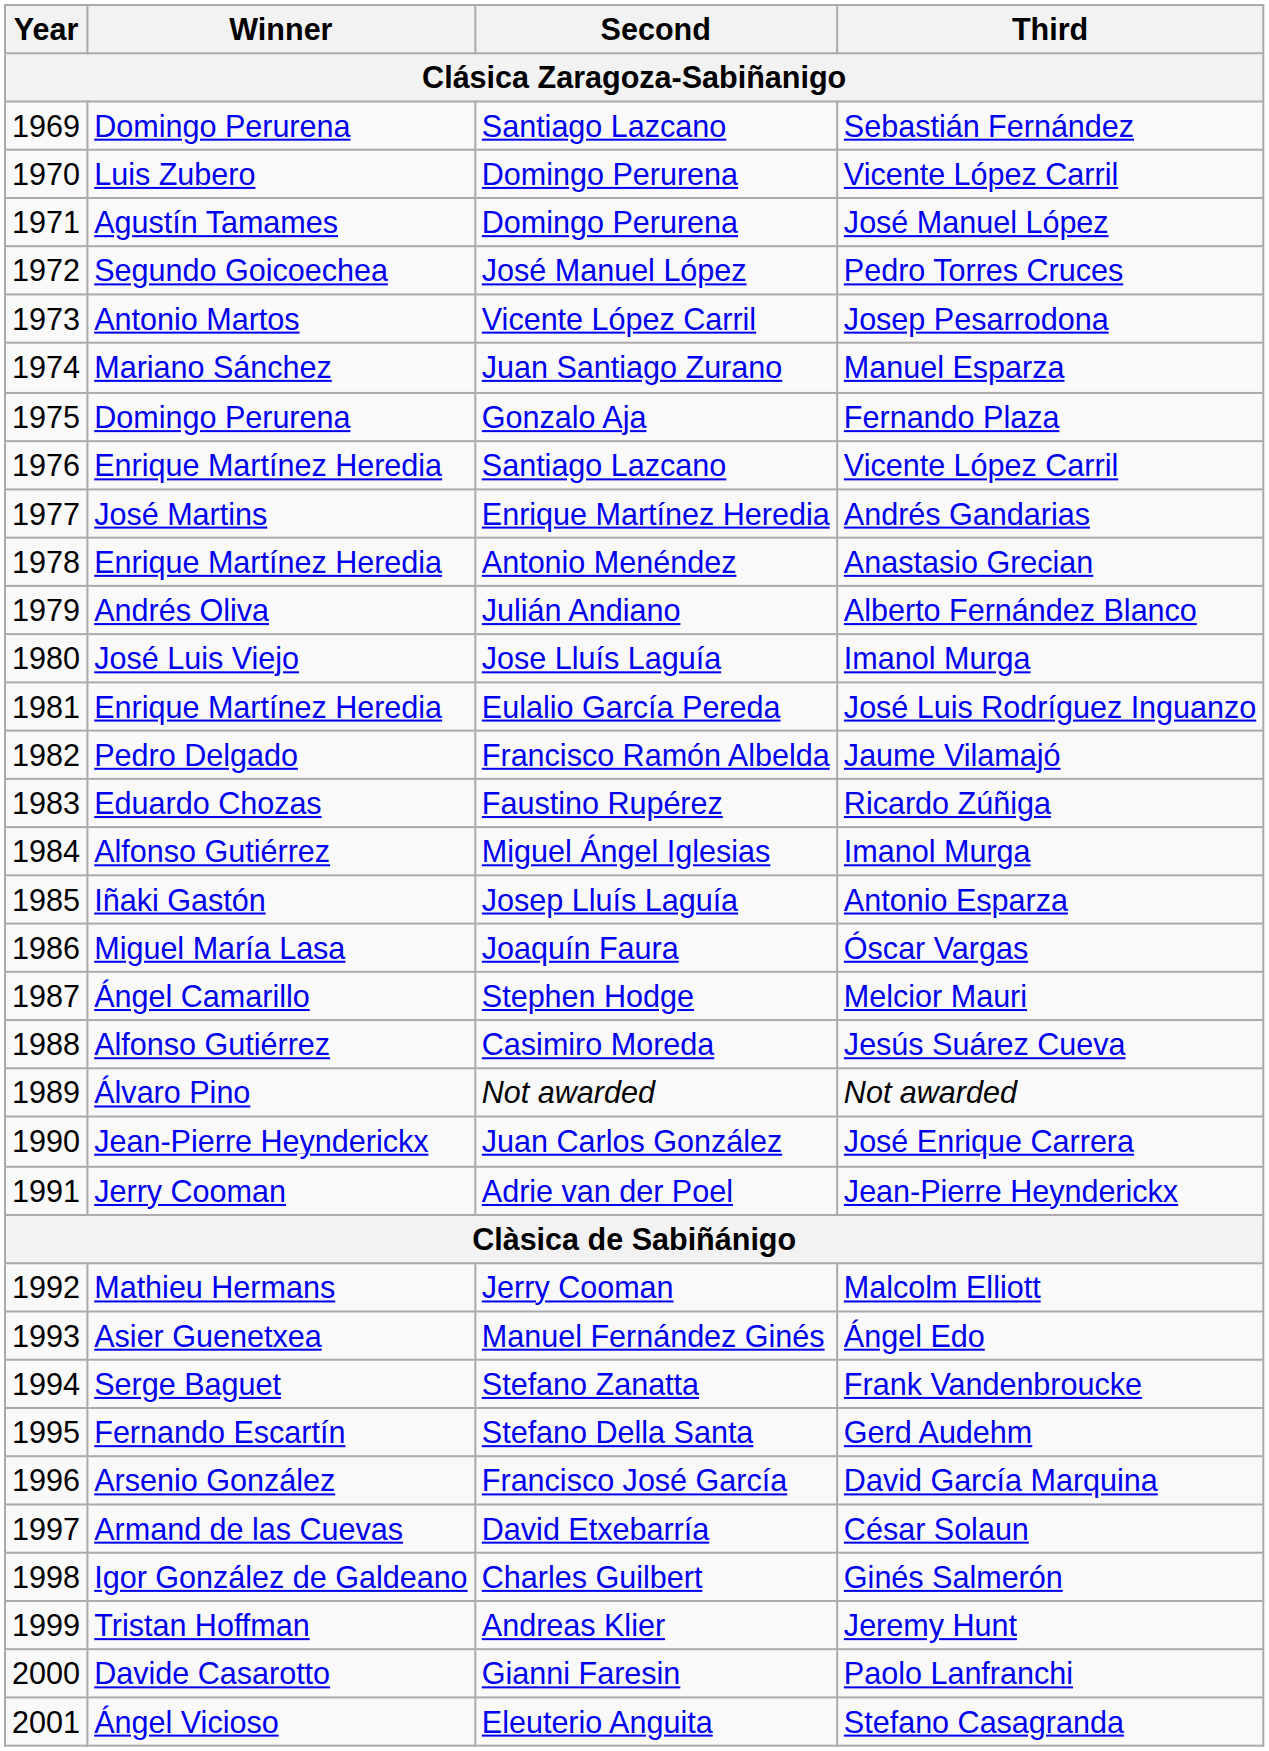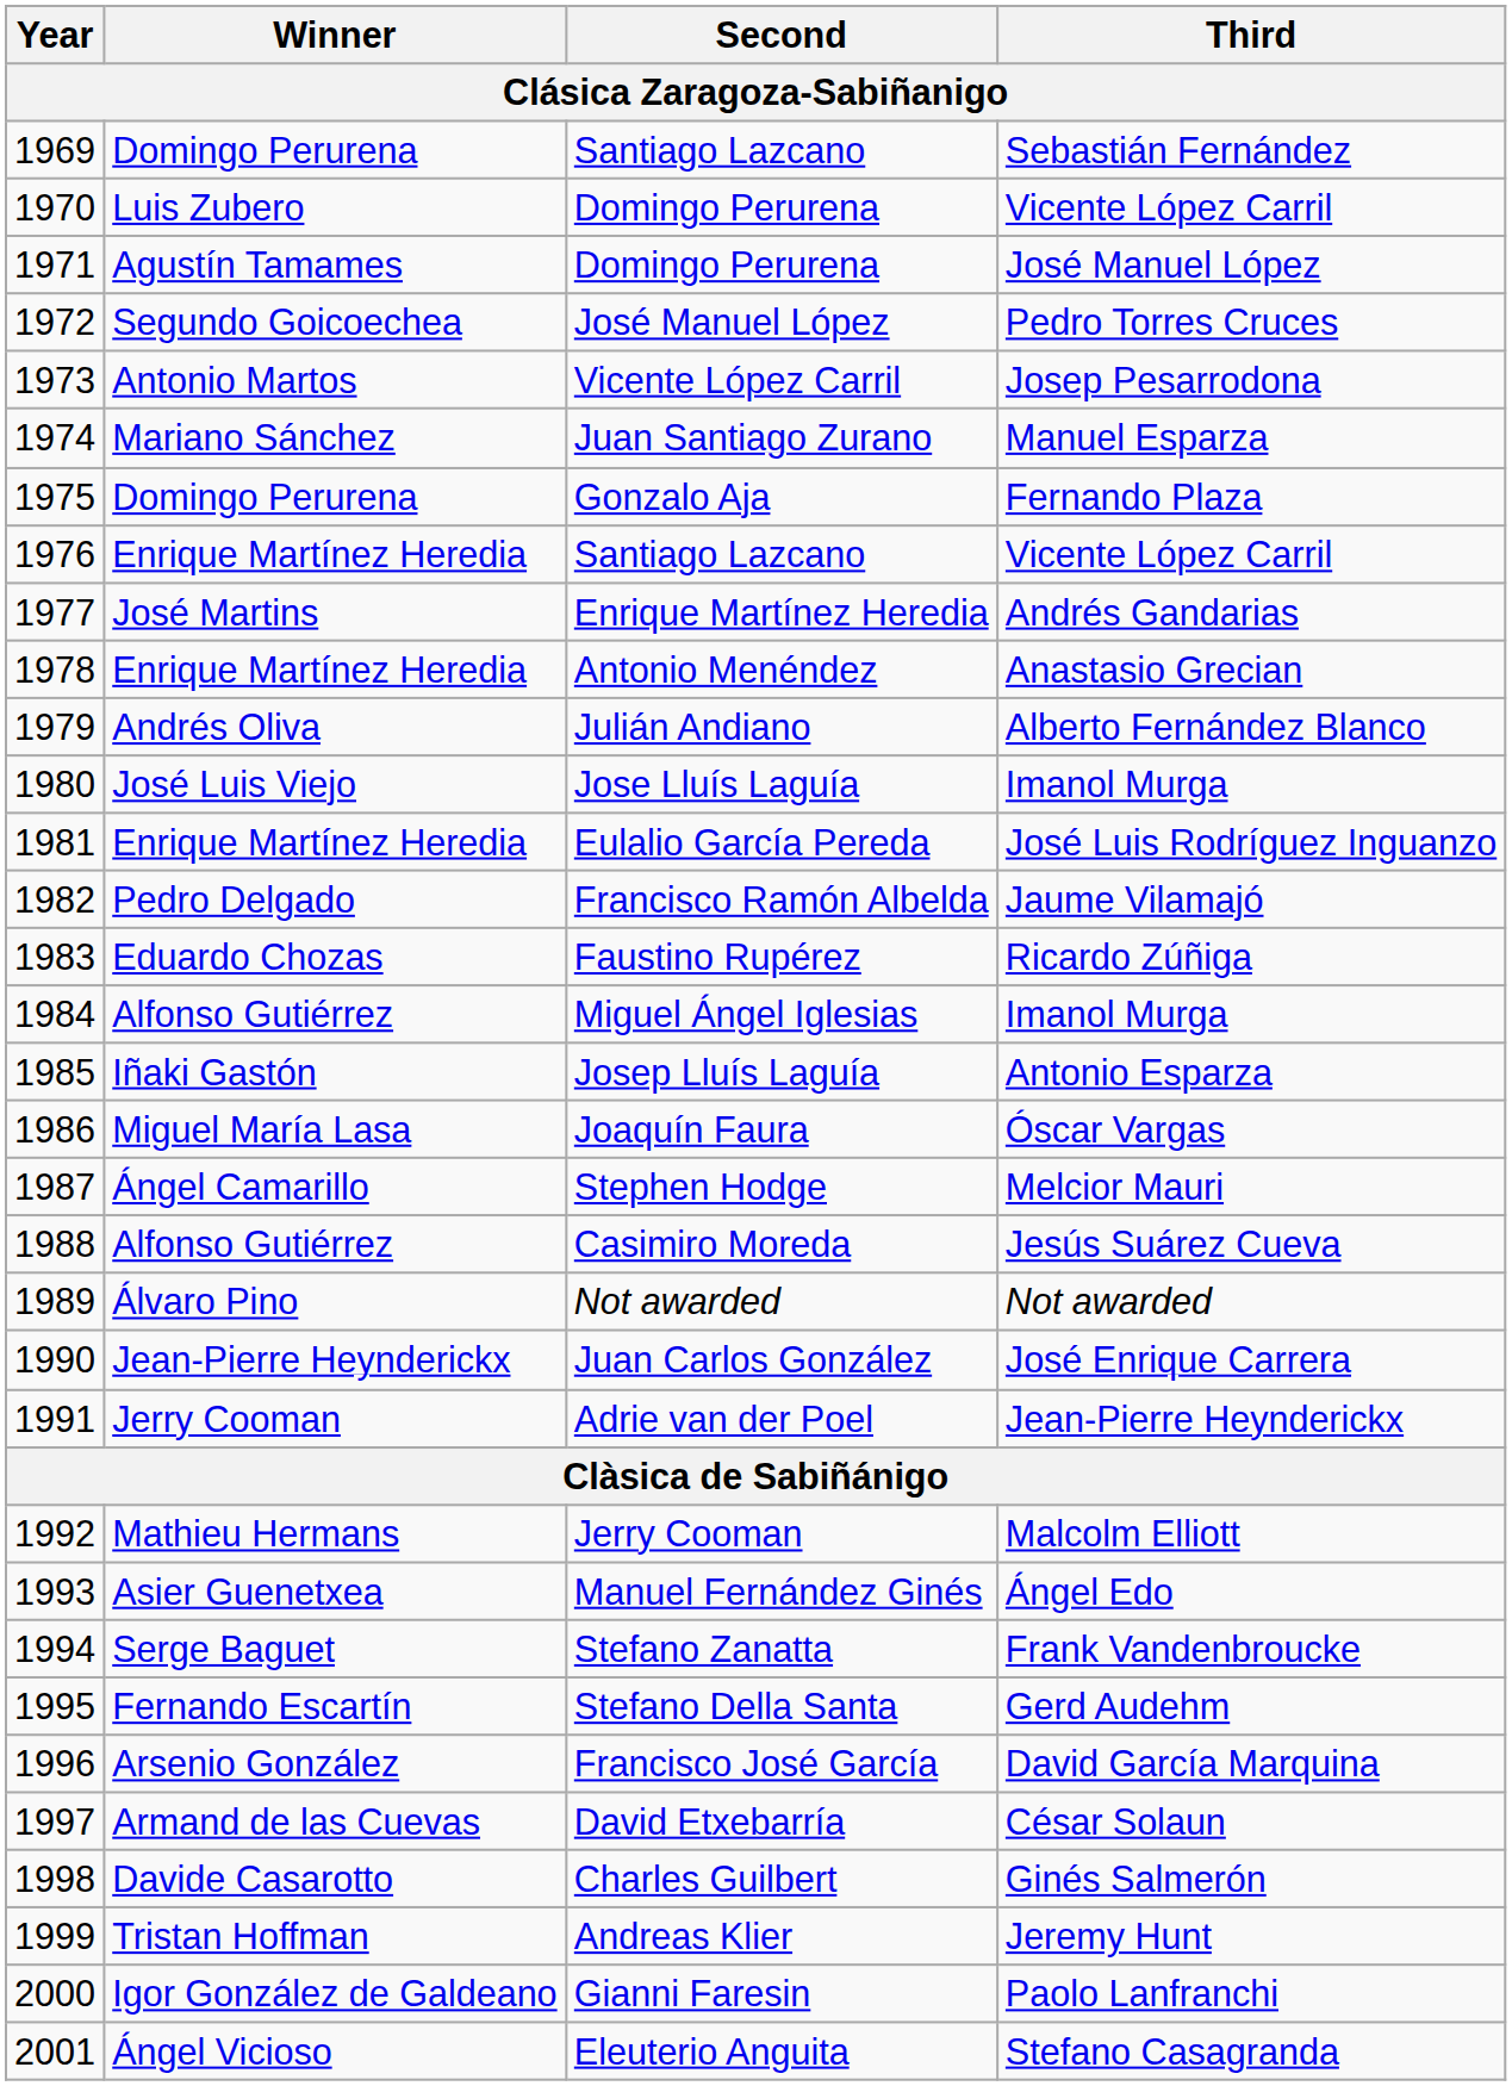 <table class="wikitable sortable" style="font-size:95%">
 <tr>
 <th>Year</th>
 <th>Winner</th>
 <th>Second</th>
 <th>Third</th>
 </tr>
 <tr>
 <th colspan=4; align=center>Clásica Zaragoza-Sabiñanigo</th>
 </tr>
 <tr>
 <td>1969</td>
 <td> <a href='#'>Domingo Perurena</a></td>
 <td> <a href='#'>Santiago Lazcano</a></td>
 <td> <a href='#'>Sebastián Fernández</a></td>
 </tr>
 <tr>
 <td>1970</td>
 <td> <a href='#'>Luis Zubero</a></td>
 <td> <a href='#'>Domingo Perurena</a></td>
 <td> <a href='#'>Vicente López Carril</a></td>
 </tr>
 <tr>
 <td>1971</td>
 <td> <a href='#'>Agustín Tamames</a></td>
 <td> <a href='#'>Domingo Perurena</a></td>
 <td> <a href='#'>José Manuel López</a></td>
 </tr>
 <tr>
 <td>1972</td>
 <td> <a href='#'>Segundo Goicoechea</a></td>
 <td> <a href='#'>José Manuel López</a></td>
 <td> <a href='#'>Pedro Torres Cruces</a></td>
 </tr>
 <tr>
 <td>1973</td>
 <td> <a href='#'>Antonio Martos</a></td>
 <td> <a href='#'>Vicente López Carril</a></td>
 <td> <a href='#'>Josep Pesarrodona</a></td>
 </tr>
 <tr>
 <td>1974</td>
 <td> <a href='#'>Mariano Sánchez</a></td>
 <td> <a href='#'>Juan Santiago Zurano</a></td>
 <td> <a href='#'>Manuel Esparza</a></td>
 </tr>
 <tr>
 <td>1975</td>
 <td> <a href='#'>Domingo Perurena</a></td>
 <td> <a href='#'>Gonzalo Aja</a></td>
 <td> <a href='#'>Fernando Plaza</a></td>
 </tr>
 <tr>
 <td>1976</td>
 <td> <a href='#'>Enrique Martínez Heredia</a></td>
 <td> <a href='#'>Santiago Lazcano</a></td>
 <td> <a href='#'>Vicente López Carril</a></td>
 </tr>
 <tr>
 <td>1977</td>
 <td> <a href='#'>José Martins</a></td>
 <td> <a href='#'>Enrique Martínez Heredia</a></td>
 <td> <a href='#'>Andrés Gandarias</a></td>
 </tr>
 <tr>
 <td>1978</td>
 <td> <a href='#'>Enrique Martínez Heredia</a></td>
 <td> <a href='#'>Antonio Menéndez</a></td>
 <td> <a href='#'>Anastasio Grecian</a></td>
 </tr>
 <tr>
 <td>1979</td>
 <td> <a href='#'>Andrés Oliva</a></td>
 <td> <a href='#'>Julián Andiano</a></td>
 <td> <a href='#'>Alberto Fernández Blanco</a></td>
 </tr>
 <tr>
 <td>1980</td>
 <td> <a href='#'>José Luis Viejo</a></td>
 <td> <a href='#'>Jose Lluís Laguía</a></td>
 <td> <a href='#'>Imanol Murga</a></td>
 </tr>
 <tr>
 <td>1981</td>
 <td> <a href='#'>Enrique Martínez Heredia</a></td>
 <td> <a href='#'>Eulalio García Pereda</a></td>
 <td> <a href='#'>José Luis Rodríguez Inguanzo</a></td>
 </tr>
 <tr>
 <td>1982</td>
 <td> <a href='#'>Pedro Delgado</a></td>
 <td> <a href='#'>Francisco Ramón Albelda</a></td>
 <td> <a href='#'>Jaume Vilamajó</a></td>
 </tr>
 <tr>
 <td>1983</td>
 <td> <a href='#'>Eduardo Chozas</a></td>
 <td> <a href='#'>Faustino Rupérez</a></td>
 <td> <a href='#'>Ricardo Zúñiga</a></td>
 </tr>
 <tr>
 <td>1984</td>
 <td> <a href='#'>Alfonso Gutiérrez</a></td>
 <td> <a href='#'>Miguel Ángel Iglesias</a></td>
 <td> <a href='#'>Imanol Murga</a></td>
 </tr>
 <tr>
 <td>1985</td>
 <td> <a href='#'>Iñaki Gastón</a></td>
 <td> <a href='#'>Josep Lluís Laguía</a></td>
 <td> <a href='#'>Antonio Esparza</a></td>
 </tr>
 <tr>
 <td>1986</td>
 <td> <a href='#'>Miguel María Lasa</a></td>
 <td> <a href='#'>Joaquín Faura</a></td>
 <td> <a href='#'>Óscar Vargas</a></td>
 </tr>
 <tr>
 <td>1987</td>
 <td> <a href='#'>Ángel Camarillo</a></td>
 <td> <a href='#'>Stephen Hodge</a></td>
 <td> <a href='#'>Melcior Mauri</a></td>
 </tr>
 <tr>
 <td>1988</td>
 <td> <a href='#'>Alfonso Gutiérrez</a></td>
 <td> <a href='#'>Casimiro Moreda</a></td>
 <td> <a href='#'>Jesús Suárez Cueva</a></td>
 </tr>
 <tr>
 <td>1989</td>
 <td> <a href='#'>Álvaro Pino</a></td>
 <td><em>Not awarded</em></td>
 <td><em>Not awarded</em></td>
 </tr>
 <tr>
 <td>1990</td>
 <td> <a href='#'>Jean-Pierre Heynderickx</a></td>
 <td> <a href='#'>Juan Carlos González</a></td>
 <td> <a href='#'>José Enrique Carrera</a></td>
 </tr>
 <tr>
 <td>1991</td>
 <td> <a href='#'>Jerry Cooman</a></td>
 <td> <a href='#'>Adrie van der Poel</a></td>
 <td> <a href='#'>Jean-Pierre Heynderickx</a></td>
 </tr>
 <tr>
 <th colspan=4; align=center>Clàsica de Sabiñánigo</th>
 </tr>
 <tr>
 <td>1992</td>
 <td> <a href='#'>Mathieu Hermans</a></td>
 <td> <a href='#'>Jerry Cooman</a></td>
 <td> <a href='#'>Malcolm Elliott</a></td>
 </tr>
 <tr>
 <td>1993</td>
 <td> <a href='#'>Asier Guenetxea</a></td>
 <td> <a href='#'>Manuel Fernández Ginés</a></td>
 <td> <a href='#'>Ángel Edo</a></td>
 </tr>
 <tr>
 <td>1994</td>
 <td> <a href='#'>Serge Baguet</a></td>
 <td> <a href='#'>Stefano Zanatta</a></td>
 <td> <a href='#'>Frank Vandenbroucke</a></td>
 </tr>
 <tr>
 <td>1995</td>
 <td> <a href='#'>Fernando Escartín</a></td>
 <td> <a href='#'>Stefano Della Santa</a></td>
 <td> <a href='#'>Gerd Audehm</a></td>
 </tr>
 <tr>
 <td>1996</td>
 <td> <a href='#'>Arsenio González</a></td>
 <td> <a href='#'>Francisco José García</a></td>
 <td> <a href='#'>David García Marquina</a></td>
 </tr>
 <tr>
 <td>1997</td>
 <td> <a href='#'>Armand de las Cuevas</a></td>
 <td> <a href='#'>David Etxebarría</a></td>
 <td> <a href='#'>César Solaun</a></td>
 </tr>
 <tr>
 <td>1998</td>
-<td> <a href='#'>Igor González de Galdeano</a></td>
+<td> <a href='#'>Davide Casarotto</a></td>
 <td> <a href='#'>Charles Guilbert</a></td>
 <td> <a href='#'>Ginés Salmerón</a></td>
 </tr>
 <tr>
 <td>1999</td>
 <td> <a href='#'>Tristan Hoffman</a></td>
 <td> <a href='#'>Andreas Klier</a></td>
 <td> <a href='#'>Jeremy Hunt</a></td>
 </tr>
 <tr>
 <td>2000</td>
-<td> <a href='#'>Davide Casarotto</a></td>
+<td> <a href='#'>Igor González de Galdeano</a></td>
 <td> <a href='#'>Gianni Faresin</a></td>
 <td> <a href='#'>Paolo Lanfranchi</a></td>
 </tr>
 <tr>
 <td>2001</td>
 <td> <a href='#'>Ángel Vicioso</a></td>
 <td> <a href='#'>Eleuterio Anguita</a></td>
 <td> <a href='#'>Stefano Casagranda</a></td>
 </tr>
 </table>
